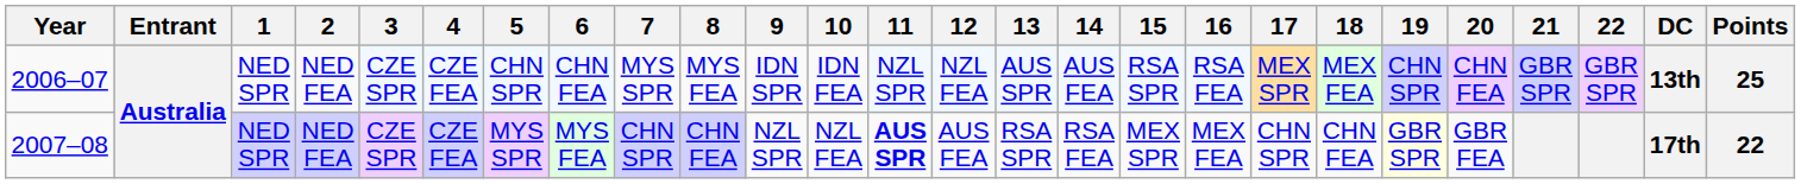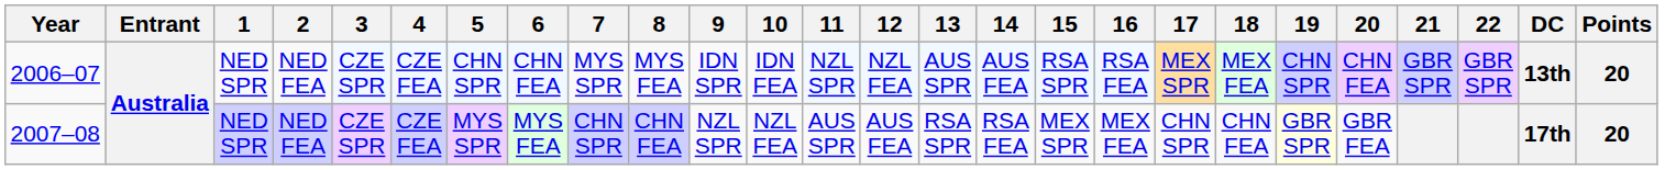 <table class="wikitable" style="text-align:center; font-size:90%">
 <tr>
 <th>Year</th>
 <th>Entrant</th>
 <th>1</th>
 <th>2</th>
 <th>3</th>
 <th>4</th>
 <th>5</th>
 <th>6</th>
 <th>7</th>
 <th>8</th>
 <th>9</th>
 <th>10</th>
 <th>11</th>
 <th>12</th>
 <th>13</th>
 <th>14</th>
 <th>15</th>
 <th>16</th>
 <th>17</th>
 <th>18</th>
 <th>19</th>
 <th>20</th>
 <th>21</th>
 <th>22</th>
 <th>DC</th>
 <th>Points</th>
 </tr>
 <tr>
 <td><a href='#'>2006–07</a></td>
 <th rowspan=3><a href='#'>Australia</a></th>
 <td><a href='#'>NED<br>SPR</a></td>
 <td><a href='#'>NED<br>FEA</a></td>
 <td style="background:#F1F8FF;"><a href='#'>CZE<br>SPR</a><br></td>
 <td style="background:#F1F8FF;"><a href='#'>CZE<br>FEA</a><br></td>
 <td style="background:#F1F8FF;"><a href='#'>CHN<br>SPR</a><br></td>
 <td style="background:#F1F8FF;"><a href='#'>CHN<br>FEA</a><br></td>
 <td><a href='#'>MYS<br>SPR</a></td>
 <td><a href='#'>MYS<br>FEA</a></td>
 <td><a href='#'>IDN<br>SPR</a></td>
 <td><a href='#'>IDN<br>FEA</a></td>
 <td style="background:#F1F8FF;"><a href='#'>NZL<br>SPR</a><br></td>
 <td style="background:#F1F8FF;"><a href='#'>NZL<br>FEA</a><br></td>
 <td style="background:#F1F8FF;"><a href='#'>AUS<br>SPR</a><br></td>
 <td style="background:#F1F8FF;"><a href='#'>AUS<br>FEA</a><br></td>
 <td style="background:#F1F8FF;"><a href='#'>RSA<br>SPR</a><br></td>
 <td style="background:#F1F8FF;"><a href='#'>RSA<br>FEA</a><br></td>
 <td style="background:#FFDF9F;"><a href='#'>MEX<br>SPR</a><br></td>
 <td style="background:#DFFFDF;"><a href='#'>MEX<br>FEA</a><br></td>
 <td style="background:#CFCFFF;"><a href='#'>CHN<br>SPR</a><br></td>
 <td style="background:#EFCFFF;"><a href='#'>CHN<br>FEA</a><br></td>
 <td style="background:#CFCFFF;"><a href='#'>GBR<br>SPR</a><br></td>
 <td style="background:#EFCFFF;"><a href='#'>GBR<br>SPR</a><br></td>
 <th>13th</th>
-<th>25</th>
+<th>20</th>
 </tr>
 <tr>
 <td><a href='#'>2007–08</a></td>
 <td style="background:#CFCFFF;"><a href='#'>NED<br>SPR</a><br></td>
 <td style="background:#CFCFFF;"><a href='#'>NED<br>FEA</a><br></td>
 <td style="background:#EFCFFF;"><a href='#'>CZE<br>SPR</a><br></td>
 <td style="background:#CFCFFF;"><a href='#'>CZE<br>FEA</a><br></td>
 <td style="background:#EFCFFF;"><a href='#'>MYS<br>SPR</a><br></td>
 <td style="background:#DFFFDF;"><a href='#'>MYS<br>FEA</a><br></td>
 <td style="background:#CFCFFF;"><a href='#'>CHN<br>SPR</a><br></td>
 <td style="background:#CFCFFF;"><a href='#'>CHN<br>FEA</a><br></td>
 <td><a href='#'>NZL<br>SPR</a></td>
 <td><a href='#'>NZL<br>FEA</a></td>
-<td><strong><a href='#'>AUS<br>SPR</a></strong></td>
+<td><a href='#'>AUS<br>SPR</a></td>
 <td><a href='#'>AUS<br>FEA</a></td>
 <td><a href='#'>RSA<br>SPR</a></td>
 <td><a href='#'>RSA<br>FEA</a></td>
 <td><a href='#'>MEX<br>SPR</a></td>
 <td><a href='#'>MEX<br>FEA</a></td>
 <td><a href='#'>CHN<br>SPR</a></td>
 <td><a href='#'>CHN<br>FEA</a></td>
 <td style="background: lightyellow;"><a href='#'>GBR<br>SPR</a></td>
 <td><a href='#'>GBR<br>FEA</a></td>
 <th></th>
 <th></th>
 <th>17th</th>
-<th>22</th>
+<th>20</th>
 </tr>
 </table>
